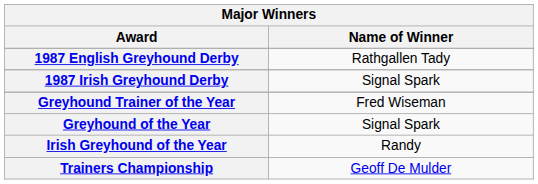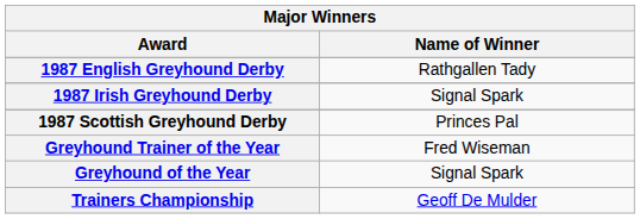 <table class="wikitable">
 <tr>
 <th colspan="2">Major Winners</th>
 </tr>
 <tr>
 <th width=300>Award</th>
 <th width=300>Name of Winner</th>
 </tr>
 <tr>
 </tr>
 <tr align=center>
 <th><a href='#'>1987 English Greyhound Derby</a></th>
 <td>Rathgallen Tady </td>
 </tr>
 <tr>
 </tr>
 <tr align=center>
 <th><a href='#'>1987 Irish Greyhound Derby</a></th>
 <td>Signal Spark  </td>
 </tr>
 <tr>
 </tr>
 <tr align=center>
+<th>1987 Scottish Greyhound Derby</th>
+<td>Princes Pal </td>
+</tr>
+<tr align=center>
 <th><a href='#'>Greyhound Trainer of the Year</a></th>
 <td>Fred Wiseman</td>
 </tr>
 <tr align=center>
 <th><a href='#'>Greyhound of the Year</a></th>
 <td>Signal Spark</td>
 </tr>
 <tr align=center>
-<th><a href='#'>Irish Greyhound of the Year</a></th>
-<td>Randy</td>
-</tr>
-<tr align=center>
 <th><a href='#'>Trainers Championship</a></th>
 <td><a href='#'>Geoff De Mulder</a></td>
 </tr>
 </table>
